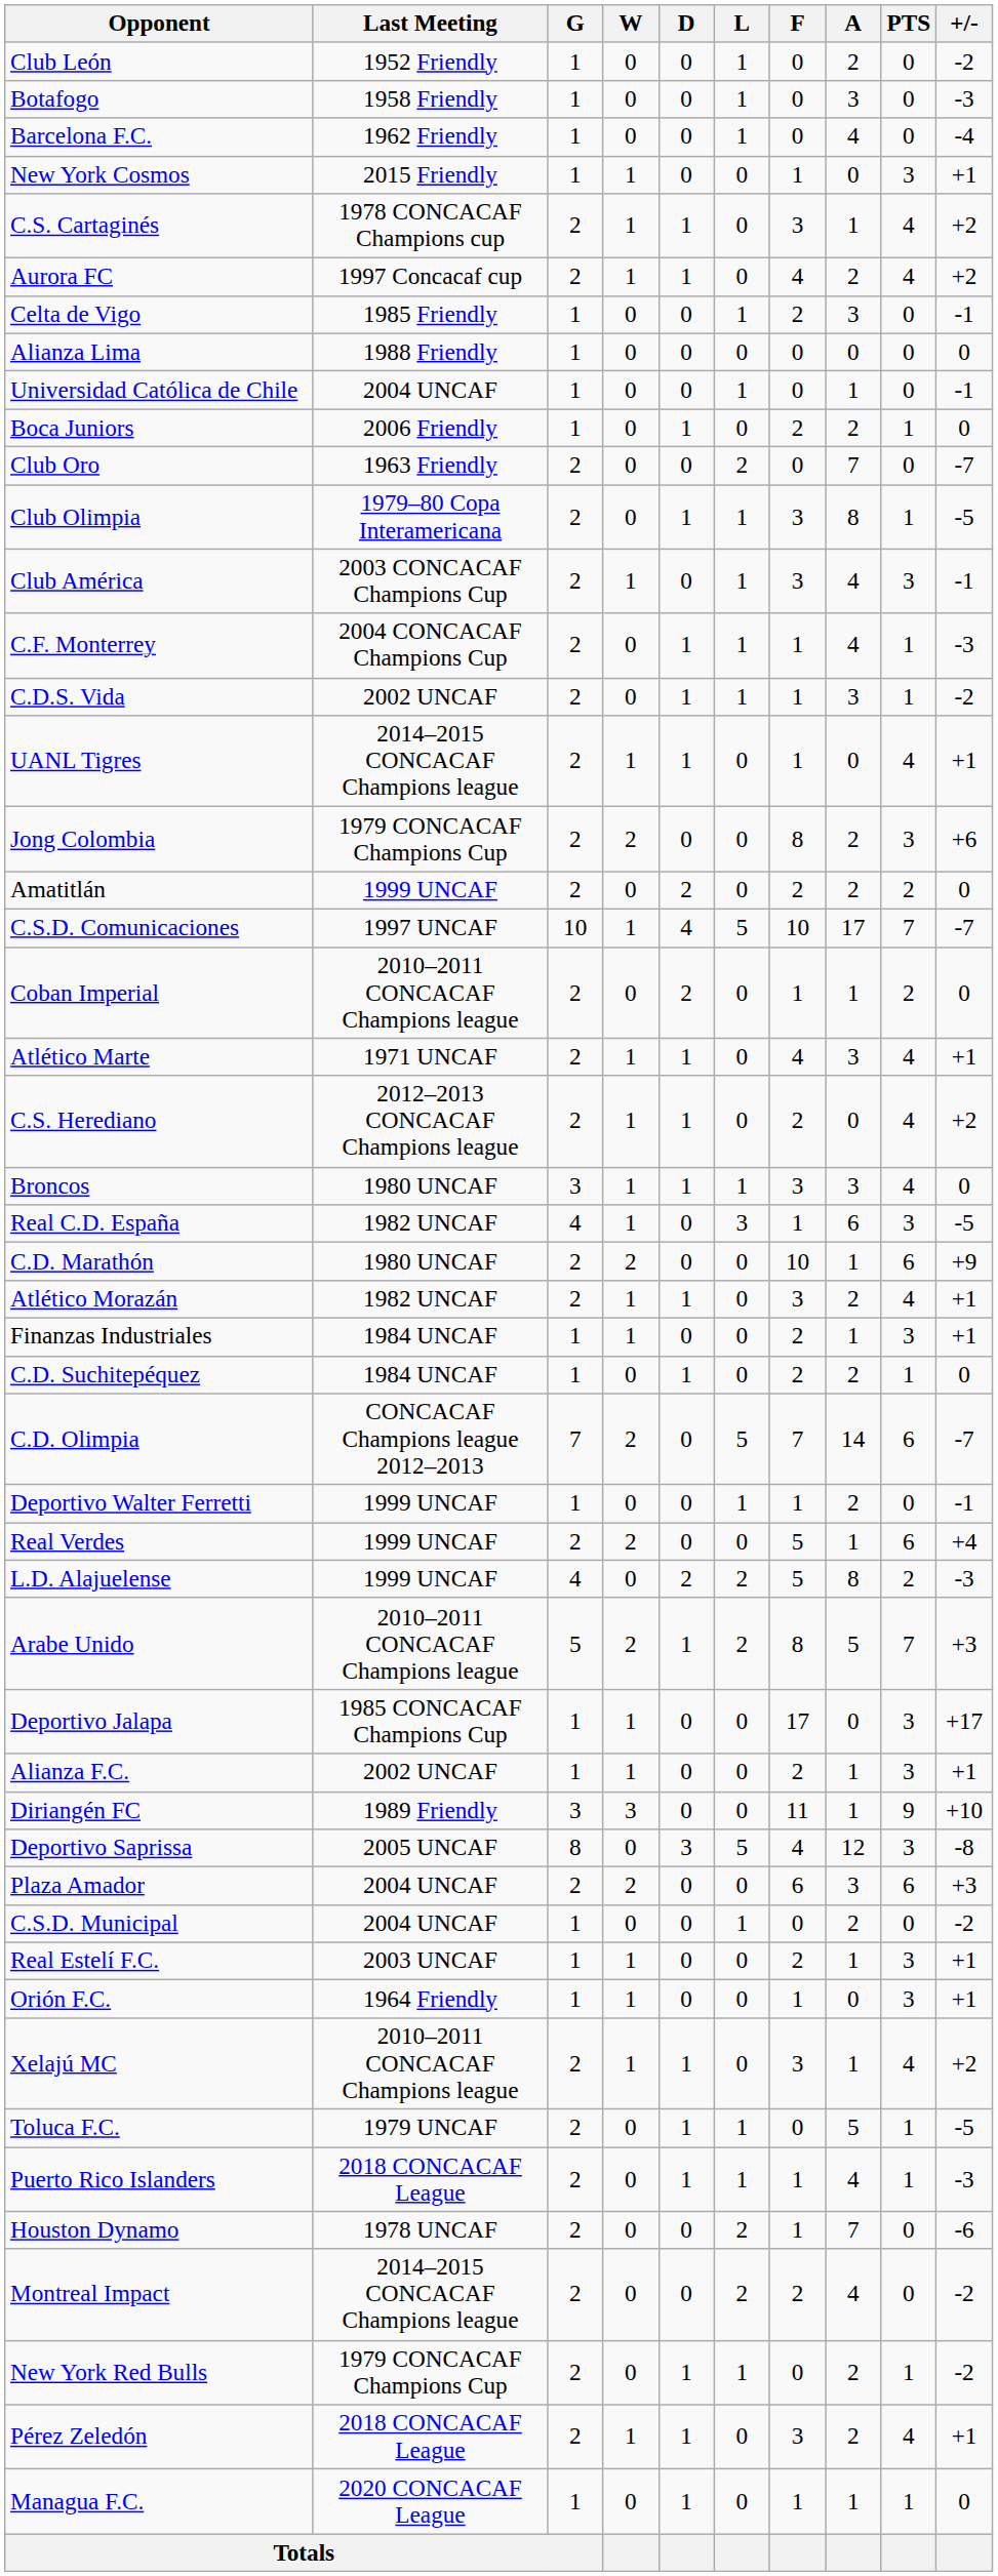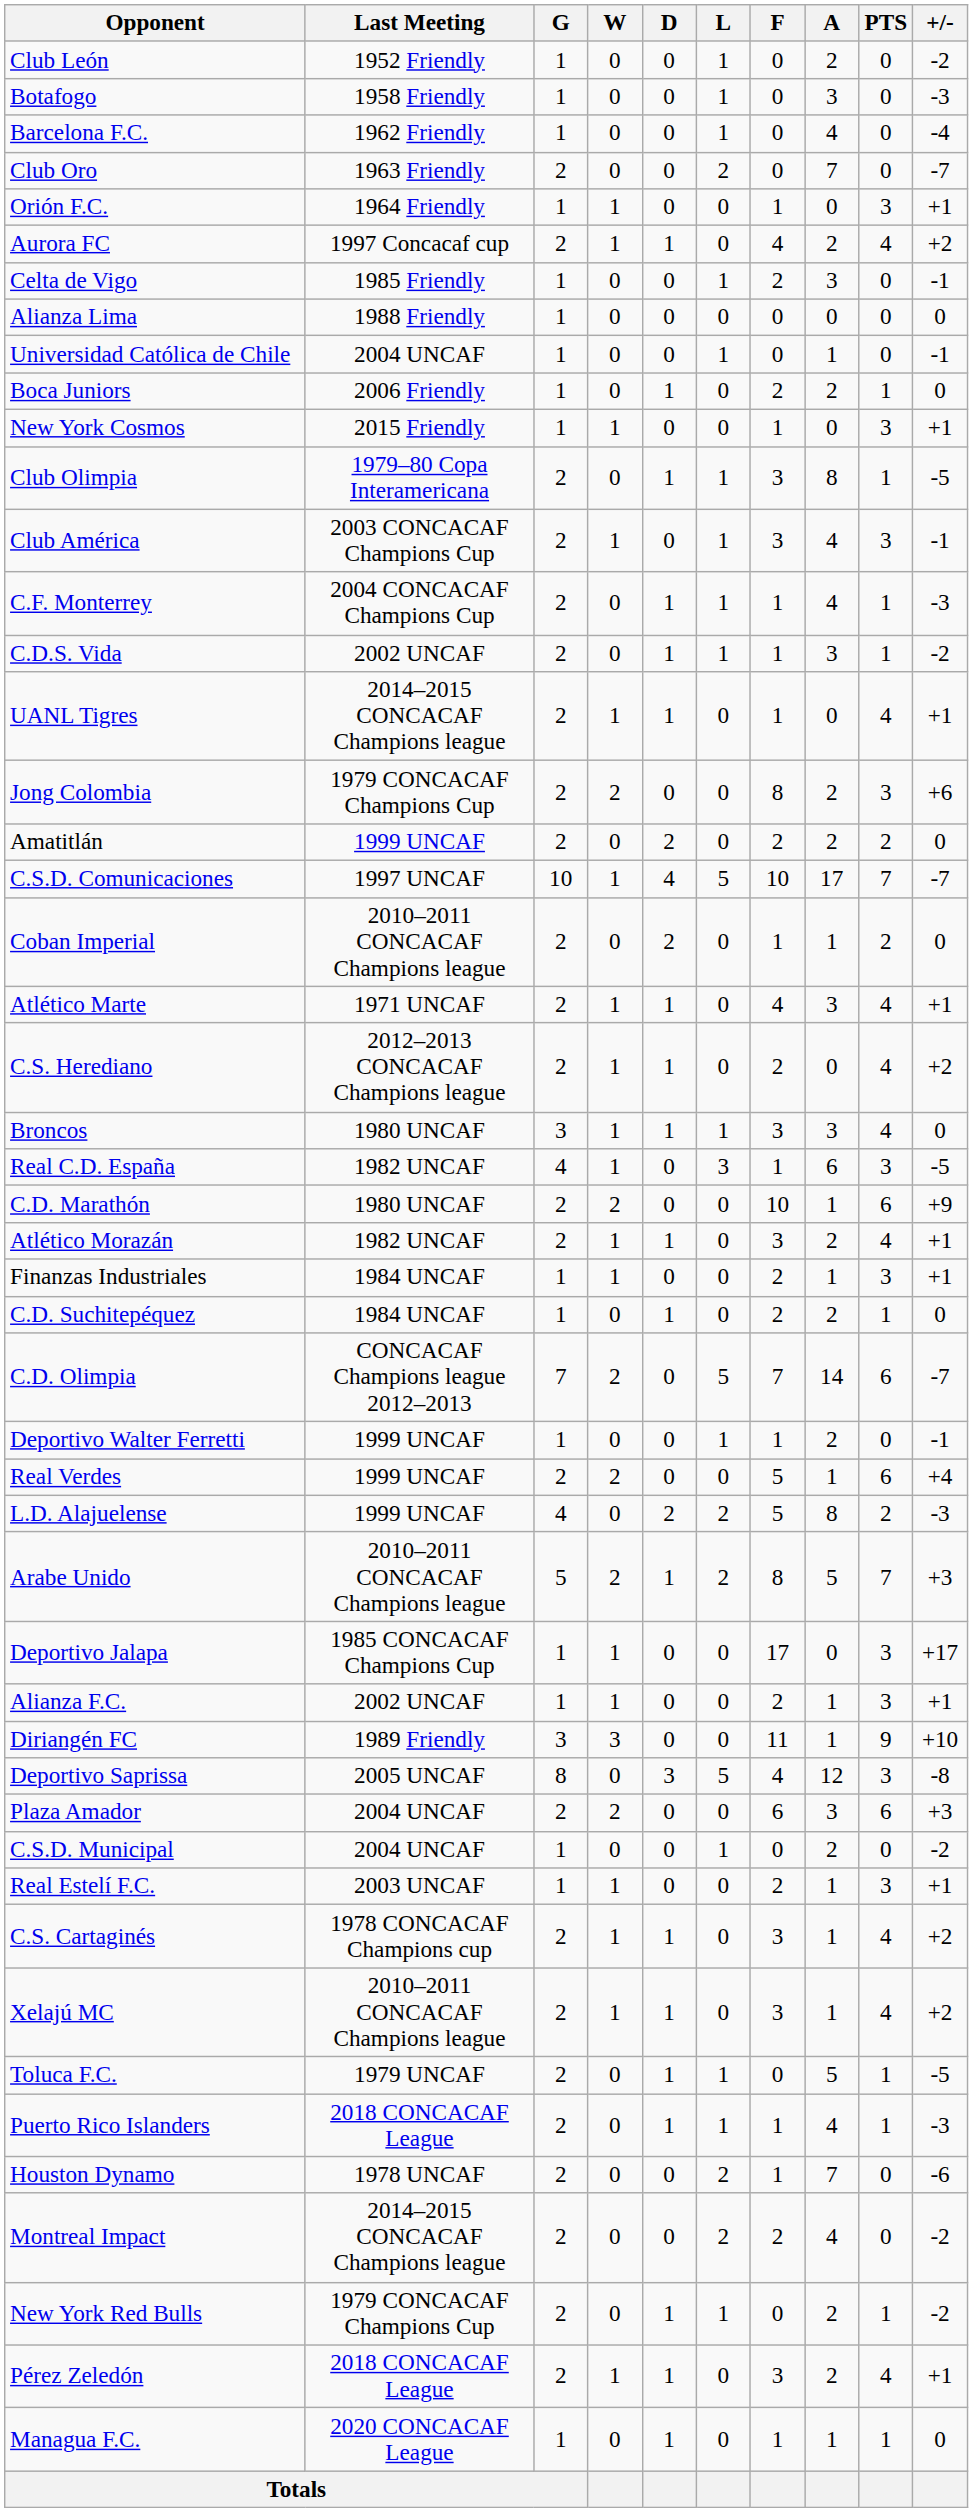 <table class="wikitable">
 <tr>
 <th width="200">Opponent</th>
 <th width="150">Last Meeting</th>
 <th width="30">G</th>
 <th width="30">W</th>
 <th width="30">D</th>
 <th width="30">L</th>
 <th width="30">F</th>
 <th width="30">A</th>
 <th width="30">PTS</th>
 <th width="30">+/-</th>
 </tr>
 <tr>
 <td> <a href='#'>Club León</a></td>
 <td align="center">1952 <a href='#'>Friendly</a></td>
 <td align="center">1</td>
 <td align="center">0</td>
 <td align="center">0</td>
 <td align="center">1</td>
 <td align="center">0</td>
 <td align="center">2</td>
 <td align="center">0</td>
 <td align="center">-2</td>
 </tr>
 <tr>
 <td> <a href='#'>Botafogo</a></td>
 <td align="center">1958 <a href='#'>Friendly</a></td>
 <td align="center">1</td>
 <td align="center">0</td>
 <td align="center">0</td>
 <td align="center">1</td>
 <td align="center">0</td>
 <td align="center">3</td>
 <td align="center">0</td>
 <td align="center">-3</td>
 </tr>
 <tr>
 <td> <a href='#'>Barcelona F.C.</a></td>
 <td align="center">1962 <a href='#'>Friendly</a></td>
 <td align="center">1</td>
 <td align="center">0</td>
 <td align="center">0</td>
 <td align="center">1</td>
 <td align="center">0</td>
 <td align="center">4</td>
 <td align="center">0</td>
 <td align="center">-4</td>
 </tr>
 <tr>
-<td> <a href='#'>New York Cosmos</a></td>
-<td align="center">2015 <a href='#'>Friendly</a></td>
+<td> <a href='#'>Club Oro</a></td>
+<td align="center">1963 <a href='#'>Friendly</a></td>
+<td align="center">2</td>
+<td align="center">0</td>
+<td align="center">0</td>
+<td align="center">2</td>
+<td align="center">0</td>
+<td align="center">7</td>
+<td align="center">0</td>
+<td align="center">-7</td>
+</tr>
+<tr>
+<td> <a href='#'>Orión F.C.</a></td>
+<td align="center">1964 <a href='#'>Friendly</a></td>
 <td align="center">1</td>
 <td align="center">1</td>
 <td align="center">0</td>
 <td align="center">0</td>
 <td align="center">1</td>
 <td align="center">0</td>
 <td align="center">3</td>
 <td align="center">+1</td>
-</tr>
-<tr>
-<td> <a href='#'>C.S. Cartaginés</a></td>
-<td align="center">1978 CONCACAF Champions cup</td>
-<td align="center">2</td>
-<td align="center">1</td>
-<td align="center">1</td>
-<td align="center">0</td>
-<td align="center">3</td>
-<td align="center">1</td>
-<td align="center">4</td>
-<td align="center">+2</td>
 </tr>
 <tr>
 <td> <a href='#'>Aurora FC</a></td>
 <td align="center">1997  Concacaf cup</td>
 <td align="center">2</td>
 <td align="center">1</td>
 <td align="center">1</td>
 <td align="center">0</td>
 <td align="center">4</td>
 <td align="center">2</td>
 <td align="center">4</td>
 <td align="center">+2</td>
 </tr>
 <tr>
 <td> <a href='#'>Celta de Vigo</a></td>
 <td align="center">1985 <a href='#'>Friendly</a></td>
 <td align="center">1</td>
 <td align="center">0</td>
 <td align="center">0</td>
 <td align="center">1</td>
 <td align="center">2</td>
 <td align="center">3</td>
 <td align="center">0</td>
 <td align="center">-1</td>
 </tr>
 <tr>
 <td> <a href='#'>Alianza Lima</a></td>
 <td align="center">1988 <a href='#'>Friendly</a></td>
 <td align="center">1</td>
 <td align="center">0</td>
 <td align="center">0</td>
 <td align="center">0</td>
 <td align="center">0</td>
 <td align="center">0</td>
 <td align="center">0</td>
 <td align="center">0</td>
 </tr>
 <tr>
 <td> <a href='#'>Universidad Católica de Chile</a></td>
 <td align="center">2004 UNCAF</td>
 <td align="center">1</td>
 <td align="center">0</td>
 <td align="center">0</td>
 <td align="center">1</td>
 <td align="center">0</td>
 <td align="center">1</td>
 <td align="center">0</td>
 <td align="center">-1</td>
 </tr>
 <tr>
 <td> <a href='#'>Boca Juniors</a></td>
 <td align="center">2006 <a href='#'>Friendly</a></td>
 <td align="center">1</td>
 <td align="center">0</td>
 <td align="center">1</td>
 <td align="center">0</td>
 <td align="center">2</td>
 <td align="center">2</td>
 <td align="center">1</td>
 <td align="center">0</td>
 </tr>
 <tr>
-<td> <a href='#'>Club Oro</a></td>
-<td align="center">1963 <a href='#'>Friendly</a></td>
-<td align="center">2</td>
+<td> <a href='#'>New York Cosmos</a></td>
+<td align="center">2015 <a href='#'>Friendly</a></td>
+<td align="center">1</td>
+<td align="center">1</td>
 <td align="center">0</td>
 <td align="center">0</td>
-<td align="center">2</td>
+<td align="center">1</td>
 <td align="center">0</td>
-<td align="center">7</td>
-<td align="center">0</td>
-<td align="center">-7</td>
+<td align="center">3</td>
+<td align="center">+1</td>
 </tr>
 <tr>
 <td> <a href='#'>Club Olimpia</a></td>
 <td align="center"><a href='#'>1979–80 Copa Interamericana</a></td>
 <td align="center">2</td>
 <td align="center">0</td>
 <td align="center">1</td>
 <td align="center">1</td>
 <td align="center">3</td>
 <td align="center">8</td>
 <td align="center">1</td>
 <td align="center">-5</td>
 </tr>
 <tr>
 <td> <a href='#'>Club América</a></td>
 <td align="center">2003 CONCACAF Champions Cup</td>
 <td align="center">2</td>
 <td align="center">1</td>
 <td align="center">0</td>
 <td align="center">1</td>
 <td align="center">3</td>
 <td align="center">4</td>
 <td align="center">3</td>
 <td align="center">-1</td>
 </tr>
 <tr>
 <td> <a href='#'>C.F. Monterrey</a></td>
 <td align="center">2004 CONCACAF Champions Cup</td>
 <td align="center">2</td>
 <td align="center">0</td>
 <td align="center">1</td>
 <td align="center">1</td>
 <td align="center">1</td>
 <td align="center">4</td>
 <td align="center">1</td>
 <td align="center">-3</td>
 </tr>
 <tr>
 <td> <a href='#'>C.D.S. Vida</a></td>
 <td align="center">2002 UNCAF</td>
 <td align="center">2</td>
 <td align="center">0</td>
 <td align="center">1</td>
 <td align="center">1</td>
 <td align="center">1</td>
 <td align="center">3</td>
 <td align="center">1</td>
 <td align="center">-2</td>
 </tr>
 <tr>
 <td> <a href='#'>UANL Tigres</a></td>
 <td align="center">2014–2015 CONCACAF Champions league</td>
 <td align="center">2</td>
 <td align="center">1</td>
 <td align="center">1</td>
 <td align="center">0</td>
 <td align="center">1</td>
 <td align="center">0</td>
 <td align="center">4</td>
 <td align="center">+1</td>
 </tr>
 <tr>
 <td> <a href='#'>Jong Colombia</a></td>
 <td align="center">1979 CONCACAF Champions Cup</td>
 <td align="center">2</td>
 <td align="center">2</td>
 <td align="center">0</td>
 <td align="center">0</td>
 <td align="center">8</td>
 <td align="center">2</td>
 <td align="center">3</td>
 <td align="center">+6</td>
 </tr>
 <tr>
 <td> Amatitlán</td>
 <td align="center"><a href='#'>1999 UNCAF</a></td>
 <td align="center">2</td>
 <td align="center">0</td>
 <td align="center">2</td>
 <td align="center">0</td>
 <td align="center">2</td>
 <td align="center">2</td>
 <td align="center">2</td>
 <td align="center">0</td>
 </tr>
 <tr>
 <td> <a href='#'>C.S.D. Comunicaciones</a></td>
 <td align="center">1997 UNCAF</td>
 <td align="center">10</td>
 <td align="center">1</td>
 <td align="center">4</td>
 <td align="center">5</td>
 <td align="center">10</td>
 <td align="center">17</td>
 <td align="center">7</td>
 <td align="center">-7</td>
 </tr>
 <tr>
 <td> <a href='#'>Coban Imperial</a></td>
 <td align="center">2010–2011 CONCACAF Champions league</td>
 <td align="center">2</td>
 <td align="center">0</td>
 <td align="center">2</td>
 <td align="center">0</td>
 <td align="center">1</td>
 <td align="center">1</td>
 <td align="center">2</td>
 <td align="center">0</td>
 </tr>
 <tr>
 <td> <a href='#'>Atlético Marte</a></td>
 <td align="center">1971 UNCAF</td>
 <td align="center">2</td>
 <td align="center">1</td>
 <td align="center">1</td>
 <td align="center">0</td>
 <td align="center">4</td>
 <td align="center">3</td>
 <td align="center">4</td>
 <td align="center">+1</td>
 </tr>
 <tr>
 <td> <a href='#'>C.S. Herediano</a></td>
 <td align="center">2012–2013 CONCACAF Champions league</td>
 <td align="center">2</td>
 <td align="center">1</td>
 <td align="center">1</td>
 <td align="center">0</td>
 <td align="center">2</td>
 <td align="center">0</td>
 <td align="center">4</td>
 <td align="center">+2</td>
 </tr>
 <tr>
 <td> <a href='#'>Broncos</a></td>
 <td align="center">1980 UNCAF</td>
 <td align="center">3</td>
 <td align="center">1</td>
 <td align="center">1</td>
 <td align="center">1</td>
 <td align="center">3</td>
 <td align="center">3</td>
 <td align="center">4</td>
 <td align="center">0</td>
 </tr>
 <tr>
 <td> <a href='#'>Real C.D. España</a></td>
 <td align="center">1982 UNCAF</td>
 <td align="center">4</td>
 <td align="center">1</td>
 <td align="center">0</td>
 <td align="center">3</td>
 <td align="center">1</td>
 <td align="center">6</td>
 <td align="center">3</td>
 <td align="center">-5</td>
 </tr>
 <tr>
 <td> <a href='#'>C.D. Marathón</a></td>
 <td align="center">1980 UNCAF</td>
 <td align="center">2</td>
 <td align="center">2</td>
 <td align="center">0</td>
 <td align="center">0</td>
 <td align="center">10</td>
 <td align="center">1</td>
 <td align="center">6</td>
 <td align="center">+9</td>
 </tr>
 <tr>
 <td> <a href='#'>Atlético Morazán</a></td>
 <td align="center">1982 UNCAF</td>
 <td align="center">2</td>
 <td align="center">1</td>
 <td align="center">1</td>
 <td align="center">0</td>
 <td align="center">3</td>
 <td align="center">2</td>
 <td align="center">4</td>
 <td align="center">+1</td>
 </tr>
 <tr>
 <td> Finanzas Industriales</td>
 <td align="center">1984 UNCAF</td>
 <td align="center">1</td>
 <td align="center">1</td>
 <td align="center">0</td>
 <td align="center">0</td>
 <td align="center">2</td>
 <td align="center">1</td>
 <td align="center">3</td>
 <td align="center">+1</td>
 </tr>
 <tr>
 <td> <a href='#'>C.D. Suchitepéquez</a></td>
 <td align="center">1984 UNCAF</td>
 <td align="center">1</td>
 <td align="center">0</td>
 <td align="center">1</td>
 <td align="center">0</td>
 <td align="center">2</td>
 <td align="center">2</td>
 <td align="center">1</td>
 <td align="center">0</td>
 </tr>
 <tr>
 <td> <a href='#'>C.D. Olimpia</a></td>
 <td align="center">CONCACAF Champions league 2012–2013</td>
 <td align="center">7</td>
 <td align="center">2</td>
 <td align="center">0</td>
 <td align="center">5</td>
 <td align="center">7</td>
 <td align="center">14</td>
 <td align="center">6</td>
 <td align="center">-7</td>
 </tr>
 <tr>
 <td> <a href='#'>Deportivo Walter Ferretti</a></td>
 <td align="center">1999 UNCAF</td>
 <td align="center">1</td>
 <td align="center">0</td>
 <td align="center">0</td>
 <td align="center">1</td>
 <td align="center">1</td>
 <td align="center">2</td>
 <td align="center">0</td>
 <td align="center">-1</td>
 </tr>
 <tr>
 <td> <a href='#'>Real Verdes</a></td>
 <td align="center">1999 UNCAF</td>
 <td align="center">2</td>
 <td align="center">2</td>
 <td align="center">0</td>
 <td align="center">0</td>
 <td align="center">5</td>
 <td align="center">1</td>
 <td align="center">6</td>
 <td align="center">+4</td>
 </tr>
 <tr>
 <td> <a href='#'>L.D. Alajuelense</a></td>
 <td align="center">1999 UNCAF</td>
 <td align="center">4</td>
 <td align="center">0</td>
 <td align="center">2</td>
 <td align="center">2</td>
 <td align="center">5</td>
 <td align="center">8</td>
 <td align="center">2</td>
 <td align="center">-3</td>
 </tr>
 <tr>
 <td> <a href='#'>Arabe Unido</a></td>
 <td align="center">2010–2011 CONCACAF Champions league</td>
 <td align="center">5</td>
 <td align="center">2</td>
 <td align="center">1</td>
 <td align="center">2</td>
 <td align="center">8</td>
 <td align="center">5</td>
 <td align="center">7</td>
 <td align="center">+3</td>
 </tr>
 <tr>
 <td> <a href='#'>Deportivo Jalapa</a></td>
 <td align="center">1985 CONCACAF Champions Cup</td>
 <td align="center">1</td>
 <td align="center">1</td>
 <td align="center">0</td>
 <td align="center">0</td>
 <td align="center">17</td>
 <td align="center">0</td>
 <td align="center">3</td>
 <td align="center">+17</td>
 </tr>
 <tr>
 <td> <a href='#'>Alianza F.C.</a></td>
 <td align="center">2002 UNCAF</td>
 <td align="center">1</td>
 <td align="center">1</td>
 <td align="center">0</td>
 <td align="center">0</td>
 <td align="center">2</td>
 <td align="center">1</td>
 <td align="center">3</td>
 <td align="center">+1</td>
 </tr>
 <tr>
 <td> <a href='#'>Diriangén FC</a></td>
 <td align="center">1989 <a href='#'>Friendly</a></td>
 <td align="center">3</td>
 <td align="center">3</td>
 <td align="center">0</td>
 <td align="center">0</td>
 <td align="center">11</td>
 <td align="center">1</td>
 <td align="center">9</td>
 <td align="center">+10</td>
 </tr>
 <tr>
 <td> <a href='#'>Deportivo Saprissa</a></td>
 <td align="center">2005 UNCAF</td>
 <td align="center">8</td>
 <td align="center">0</td>
 <td align="center">3</td>
 <td align="center">5</td>
 <td align="center">4</td>
 <td align="center">12</td>
 <td align="center">3</td>
 <td align="center">-8</td>
 </tr>
 <tr>
 <td> <a href='#'>Plaza Amador</a></td>
 <td align="center">2004 UNCAF</td>
 <td align="center">2</td>
 <td align="center">2</td>
 <td align="center">0</td>
 <td align="center">0</td>
 <td align="center">6</td>
 <td align="center">3</td>
 <td align="center">6</td>
 <td align="center">+3</td>
 </tr>
 <tr>
 <td> <a href='#'>C.S.D. Municipal</a></td>
 <td align="center">2004 UNCAF</td>
 <td align="center">1</td>
 <td align="center">0</td>
 <td align="center">0</td>
 <td align="center">1</td>
 <td align="center">0</td>
 <td align="center">2</td>
 <td align="center">0</td>
 <td align="center">-2</td>
 </tr>
 <tr>
 <td> <a href='#'>Real Estelí F.C.</a></td>
 <td align="center">2003 UNCAF</td>
 <td align="center">1</td>
 <td align="center">1</td>
 <td align="center">0</td>
 <td align="center">0</td>
 <td align="center">2</td>
 <td align="center">1</td>
 <td align="center">3</td>
 <td align="center">+1</td>
 </tr>
 <tr>
-<td> <a href='#'>Orión F.C.</a></td>
-<td align="center">1964 <a href='#'>Friendly</a></td>
+<td> <a href='#'>C.S. Cartaginés</a></td>
+<td align="center">1978 CONCACAF Champions cup</td>
+<td align="center">2</td>
 <td align="center">1</td>
 <td align="center">1</td>
 <td align="center">0</td>
-<td align="center">0</td>
+<td align="center">3</td>
 <td align="center">1</td>
-<td align="center">0</td>
-<td align="center">3</td>
-<td align="center">+1</td>
+<td align="center">4</td>
+<td align="center">+2</td>
 </tr>
 <tr>
 <td> <a href='#'>Xelajú MC</a></td>
 <td align="center">2010–2011 CONCACAF Champions league</td>
 <td align="center">2</td>
 <td align="center">1</td>
 <td align="center">1</td>
 <td align="center">0</td>
 <td align="center">3</td>
 <td align="center">1</td>
 <td align="center">4</td>
 <td align="center">+2</td>
 </tr>
 <tr>
 <td> <a href='#'>Toluca F.C.</a></td>
 <td align="center">1979 UNCAF</td>
 <td align="center">2</td>
 <td align="center">0</td>
 <td align="center">1</td>
 <td align="center">1</td>
 <td align="center">0</td>
 <td align="center">5</td>
 <td align="center">1</td>
 <td align="center">-5</td>
 </tr>
 <tr>
 <td> <a href='#'>Puerto Rico Islanders</a></td>
 <td align="center"><a href='#'>2018 CONCACAF League</a></td>
 <td align="center">2</td>
 <td align="center">0</td>
 <td align="center">1</td>
 <td align="center">1</td>
 <td align="center">1</td>
 <td align="center">4</td>
 <td align="center">1</td>
 <td align="center">-3</td>
 </tr>
 <tr>
 <td> <a href='#'>Houston Dynamo</a></td>
 <td align="center">1978 UNCAF</td>
 <td align="center">2</td>
 <td align="center">0</td>
 <td align="center">0</td>
 <td align="center">2</td>
 <td align="center">1</td>
 <td align="center">7</td>
 <td align="center">0</td>
 <td align="center">-6</td>
 </tr>
 <tr>
 <td> <a href='#'>Montreal Impact</a></td>
 <td align="center">2014–2015 CONCACAF Champions league</td>
 <td align="center">2</td>
 <td align="center">0</td>
 <td align="center">0</td>
 <td align="center">2</td>
 <td align="center">2</td>
 <td align="center">4</td>
 <td align="center">0</td>
 <td align="center">-2</td>
 </tr>
 <tr>
 <td> <a href='#'>New York Red Bulls</a></td>
 <td align="center">1979 CONCACAF Champions Cup</td>
 <td align="center">2</td>
 <td align="center">0</td>
 <td align="center">1</td>
 <td align="center">1</td>
 <td align="center">0</td>
 <td align="center">2</td>
 <td align="center">1</td>
 <td align="center">-2</td>
 </tr>
 <tr>
 <td> <a href='#'>Pérez Zeledón</a></td>
 <td align="center"><a href='#'>2018 CONCACAF League</a></td>
 <td align="center">2</td>
 <td align="center">1</td>
 <td align="center">1</td>
 <td align="center">0</td>
 <td align="center">3</td>
 <td align="center">2</td>
 <td align="center">4</td>
 <td align="center">+1</td>
 </tr>
 <tr>
 <td> <a href='#'>Managua F.C.</a></td>
 <td align="center"><a href='#'>2020 CONCACAF League</a></td>
 <td align="center">1</td>
 <td align="center">0</td>
 <td align="center">1</td>
 <td align="center">0</td>
 <td align="center">1</td>
 <td align="center">1</td>
 <td align="center">1</td>
 <td align="center">0</td>
 </tr>
 <tr>
 <th colspan="3">Totals</th>
 <th></th>
 <th></th>
 <th></th>
 <th></th>
 <th></th>
 <th></th>
 <th></th>
 </tr>
 </table>
